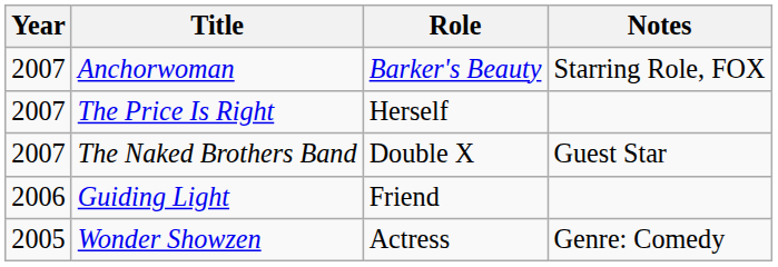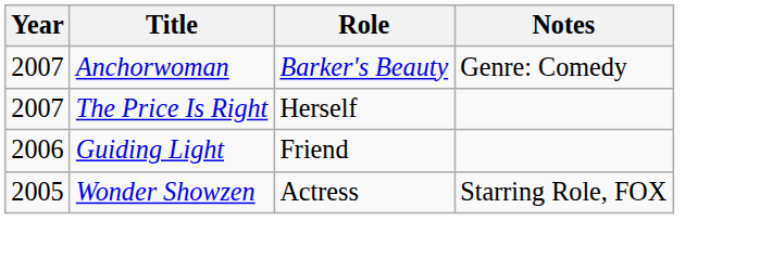 <table class="wikitable">
 <tr>
 <th>Year</th>
 <th>Title</th>
 <th>Role</th>
 <th>Notes</th>
 </tr>
 <tr>
 <td style="text-align:center;">2007</td>
 <td><em><a href='#'>Anchorwoman</a></em></td>
 <td><em><a href='#'>Barker's Beauty</a></em></td>
-<td>Starring Role, FOX</td>
+<td>Genre: Comedy</td>
 </tr>
 <tr>
 <td style="text-align:center;">2007</td>
 <td><em><a href='#'>The Price Is Right</a></em></td>
 <td>Herself</td>
 <td></td>
-</tr>
-<tr>
-<td style="text-align:center;">2007</td>
-<td><em>The Naked Brothers Band</em></td>
-<td>Double X</td>
-<td>Guest Star</td>
 </tr>
 <tr>
 <td style="text-align:center;">2006</td>
 <td><em><a href='#'>Guiding Light</a></em></td>
 <td>Friend</td>
 <td></td>
 </tr>
 <tr>
 <td style="text-align:center;">2005</td>
 <td><em><a href='#'>Wonder Showzen</a></em></td>
 <td>Actress</td>
-<td>Genre: Comedy</td>
+<td>Starring Role, FOX</td>
 </tr>
 </table>
